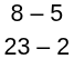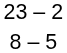 <table style="text-align:center">
 <tr>
 <th width=200></th>
 <th width=100></th>
 <th width=200></th>
 </tr>
 <tr>
 <td align=right><strong></strong></td>
-<td>8 – 5</td>
+<td>23 – 2</td>
 <td align=left></td>
 </tr>
 <tr>
 <td align=right><strong></strong></td>
-<td>23 – 2</td>
+<td>8 – 5</td>
 <td align=left></td>
 </tr>
 </table>
